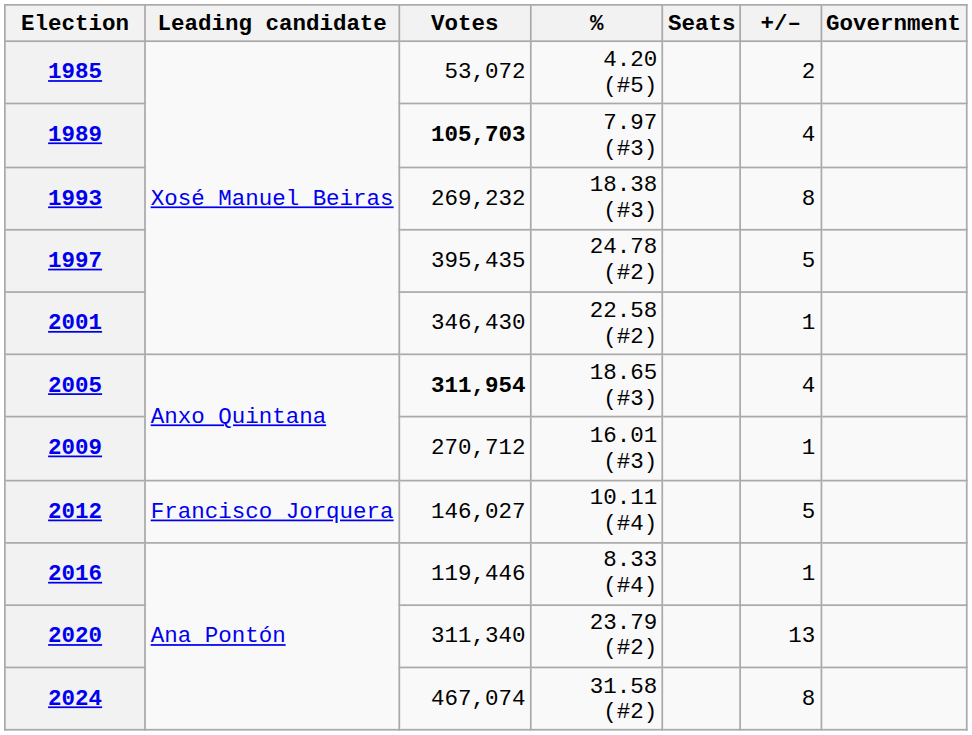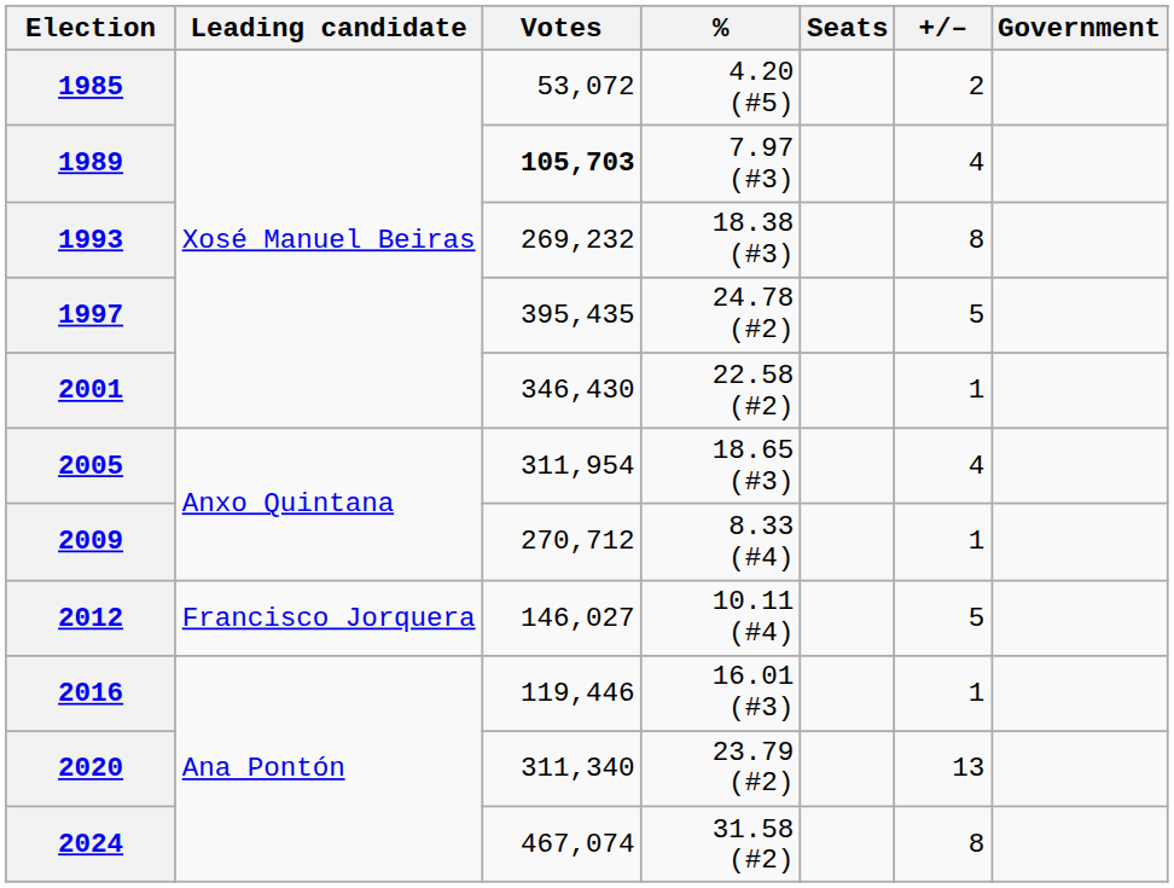 <table class="wikitable" style="text-align:right;">
 <tr>
 <th width="75">Election</th>
 <th>Leading candidate</th>
 <th width="70">Votes</th>
 <th width="70">%</th>
 <th>Seats</th>
 <th width="40">+/–</th>
 <th>Government</th>
 </tr>
 <tr>
 <th><a href='#'>1985</a></th>
 <td rowspan="5" align="left"><a href='#'>Xosé Manuel Beiras</a></td>
 <td>53,072</td>
 <td>4.20 (#5)</td>
 <td></td>
 <td>2</td>
 <td></td>
 </tr>
 <tr>
 <th><a href='#'>1989</a></th>
 <td><strong>105,703</strong></td>
 <td>7.97 (#3)</td>
 <td></td>
 <td>4</td>
 <td></td>
 </tr>
 <tr>
 <th><a href='#'>1993</a></th>
 <td>269,232</td>
 <td>18.38 (#3)</td>
 <td></td>
 <td>8</td>
 <td></td>
 </tr>
 <tr>
 <th><a href='#'>1997</a></th>
 <td>395,435</td>
 <td>24.78 (#2)</td>
 <td></td>
 <td>5</td>
 <td></td>
 </tr>
 <tr>
 <th><a href='#'>2001</a></th>
 <td>346,430</td>
 <td>22.58 (#2)</td>
 <td></td>
 <td>1</td>
 <td></td>
 </tr>
 <tr>
 <th><a href='#'>2005</a></th>
 <td rowspan="2" align="left"><a href='#'>Anxo Quintana</a></td>
-<td><strong>311,954</strong></td>
+<td>311,954</td>
 <td>18.65 (#3)</td>
 <td></td>
 <td>4</td>
 <td></td>
 </tr>
 <tr>
 <th><a href='#'>2009</a></th>
 <td>270,712</td>
-<td>16.01 (#3)</td>
+<td>8.33 (#4)</td>
 <td></td>
 <td>1</td>
 <td></td>
 </tr>
 <tr>
 <th><a href='#'>2012</a></th>
 <td align="left"><a href='#'>Francisco Jorquera</a></td>
 <td>146,027</td>
 <td>10.11 (#4)</td>
 <td></td>
 <td>5</td>
 <td></td>
 </tr>
 <tr>
 <th><a href='#'>2016</a></th>
 <td rowspan="3" align="left"><a href='#'>Ana Pontón</a></td>
 <td>119,446</td>
-<td>8.33 (#4)</td>
+<td>16.01 (#3)</td>
 <td></td>
 <td>1</td>
 <td></td>
 </tr>
 <tr>
 <th><a href='#'>2020</a></th>
 <td>311,340</td>
 <td>23.79 (#2)</td>
 <td></td>
 <td>13</td>
 <td></td>
 </tr>
 <tr>
 <th><a href='#'>2024</a></th>
 <td>467,074</td>
 <td>31.58 (#2)</td>
 <td></td>
 <td>8</td>
 <td></td>
 </tr>
 </table>
